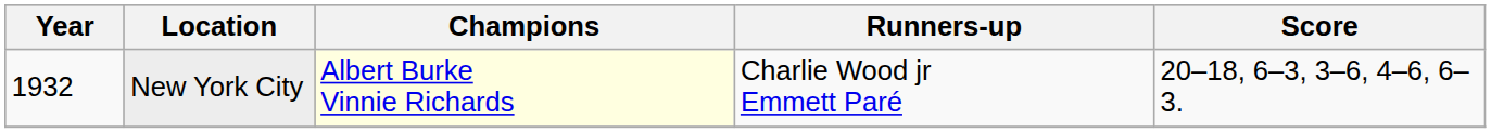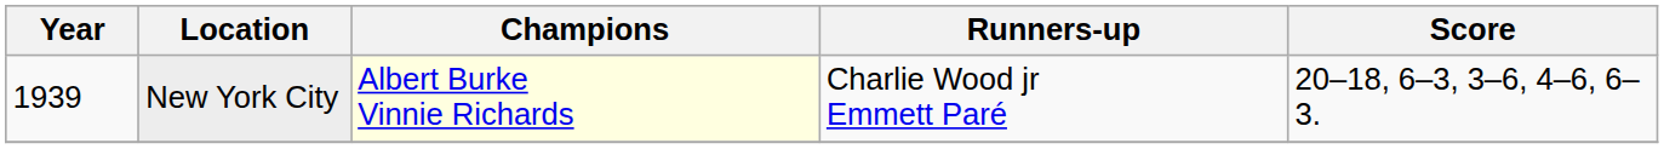 <table class="wikitable" style="font-size:98%;">
 <tr>
 <th style="width:60px;">Year</th>
 <th style="width:100px;">Location</th>
 <th style="width:230px;">Champions</th>
 <th style="width:230px;">Runners-up</th>
 <th style="width:180px;">Score</th>
 </tr>
 <tr>
-<td>1932</td>
+<td>1939</td>
 <td style="background:#ededed">New York City</td>
 <td style="background: lightyellow;"> <a href='#'>Albert Burke</a><br> <a href='#'>Vinnie Richards</a></td>
 <td> Charlie Wood jr<br> <a href='#'>Emmett Paré</a></td>
 <td>20–18, 6–3, 3–6, 4–6, 6–3.</td>
 </tr>
 <tr>
 </tr>
 </table>
